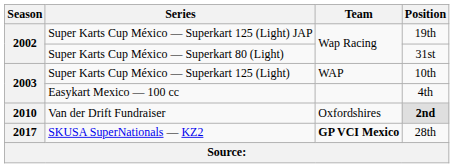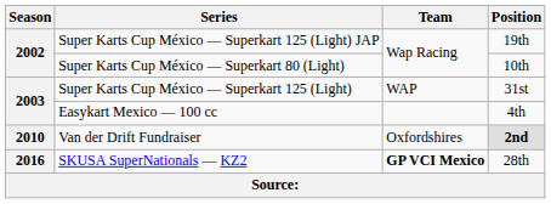 <table class="wikitable" style="font-size: 85%; text-align:center">
 <tr>
 <th>Season</th>
 <th>Series</th>
 <th>Team</th>
 <th>Position</th>
 </tr>
 <tr>
 <th rowspan="2">2002</th>
 <td align="left">Super Karts Cup México — Superkart 125 (Light) JAP</td>
 <td rowspan="2" align="left">Wap Racing</td>
 <td>19th</td>
 </tr>
 <tr>
 <td align="left">Super Karts Cup México — Superkart 80 (Light)</td>
-<td>31st</td>
+<td>10th</td>
 </tr>
 <tr>
 <th rowspan="2">2003</th>
 <td align="left">Super Karts Cup México — Superkart 125 (Light)</td>
 <td align="left">WAP</td>
-<td>10th</td>
+<td>31st</td>
 </tr>
 <tr>
 <td align="left">Easykart Mexico — 100 cc</td>
 <td align="left"></td>
 <td>4th</td>
 </tr>
 <tr>
 <th>2010</th>
 <td align="left">Van der Drift Fundraiser</td>
 <td align="left">Oxfordshires</td>
 <td style="background:#DFDFDF;"><strong>2nd</strong></td>
 </tr>
 <tr>
-<th>2017</th>
+<th>2016</th>
 <td align="left"><a href='#'>SKUSA SuperNationals</a> — <a href='#'>KZ2</a></td>
 <td><strong>GP VCI Mexico</strong></td>
 <td>28th</td>
 </tr>
 <tr>
 <th colspan="4">Source:</th>
 </tr>
 </table>
